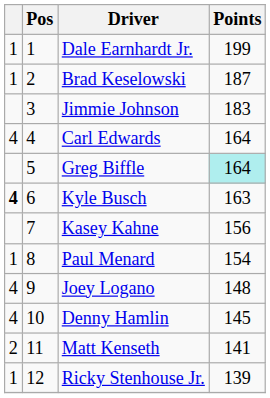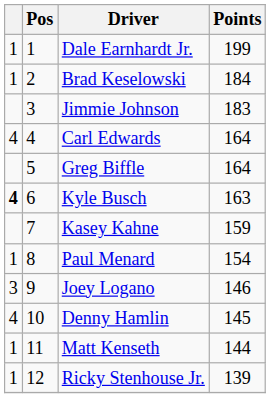 <table class="wikitable " style="font-size: 95%;">
 <tr>
 <th></th>
 <th>Pos</th>
 <th>Driver</th>
 <th>Points</th>
 </tr>
 <tr>
 <td align="left"> 1</td>
 <td>1</td>
 <td><a href='#'>Dale Earnhardt Jr.</a></td>
 <td style="text-align:center;">199</td>
 </tr>
 <tr>
 <td align="left"> 1</td>
 <td>2</td>
 <td><a href='#'>Brad Keselowski</a></td>
-<td style="text-align:center;">187</td>
+<td style="text-align:center;">184</td>
 </tr>
 <tr>
 <td align="left"></td>
 <td>3</td>
 <td><a href='#'>Jimmie Johnson</a></td>
 <td style="text-align:center;">183</td>
 </tr>
 <tr>
 <td align="left"> 4</td>
 <td>4</td>
 <td><a href='#'>Carl Edwards</a></td>
 <td style="text-align:center;">164</td>
 </tr>
 <tr>
 <td align="left"></td>
 <td>5</td>
 <td><a href='#'>Greg Biffle</a></td>
-<td style="background: paleturquoise; text-align:center;">164</td>
+<td style="text-align:center;">164</td>
 </tr>
 <tr>
 <td align="left"><strong> 4</strong></td>
 <td>6</td>
 <td><a href='#'>Kyle Busch</a></td>
 <td style="text-align:center;">163</td>
 </tr>
 <tr>
 <td align="left"></td>
 <td>7</td>
 <td><a href='#'>Kasey Kahne</a></td>
-<td style="text-align:center;">156</td>
+<td style="text-align:center;">159</td>
 </tr>
 <tr>
 <td align="left"> 1</td>
 <td>8</td>
 <td><a href='#'>Paul Menard</a></td>
 <td style="text-align:center;">154</td>
 </tr>
 <tr>
-<td align="left"> 4</td>
+<td align="left"> 3</td>
 <td>9</td>
 <td><a href='#'>Joey Logano</a></td>
-<td style="text-align:center;">148</td>
+<td style="text-align:center;">146</td>
 </tr>
 <tr>
 <td align="left"> 4</td>
 <td>10</td>
 <td><a href='#'>Denny Hamlin</a></td>
 <td style="text-align:center;">145</td>
 </tr>
 <tr>
-<td align="left"> 2</td>
+<td align="left"> 1</td>
 <td>11</td>
 <td><a href='#'>Matt Kenseth</a></td>
-<td style="text-align:center;">141</td>
+<td style="text-align:center;">144</td>
 </tr>
 <tr>
 <td align="left"> 1</td>
 <td>12</td>
 <td><a href='#'>Ricky Stenhouse Jr.</a></td>
 <td style="text-align:center;">139</td>
 </tr>
 <tr>
 </tr>
 </table>
